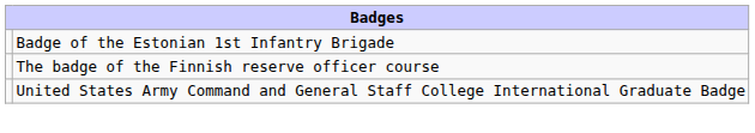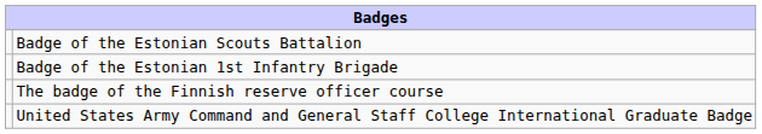 <table class="wikitable">
 <tr bgcolor = "#ccccff" align=center>
 <td colspan=2><strong>Badges</strong></td>
+</tr>
+<tr>
+<td></td>
+<td>Badge of the Estonian Scouts Battalion</td>
 </tr>
 <tr>
 <td></td>
 <td>Badge of the Estonian 1st Infantry Brigade</td>
 </tr>
 <tr>
 <td></td>
 <td>The badge of the Finnish reserve officer course</td>
 </tr>
 <tr>
 <td></td>
 <td>United States Army Command and General Staff College International Graduate Badge</td>
 </tr>
 </table>
